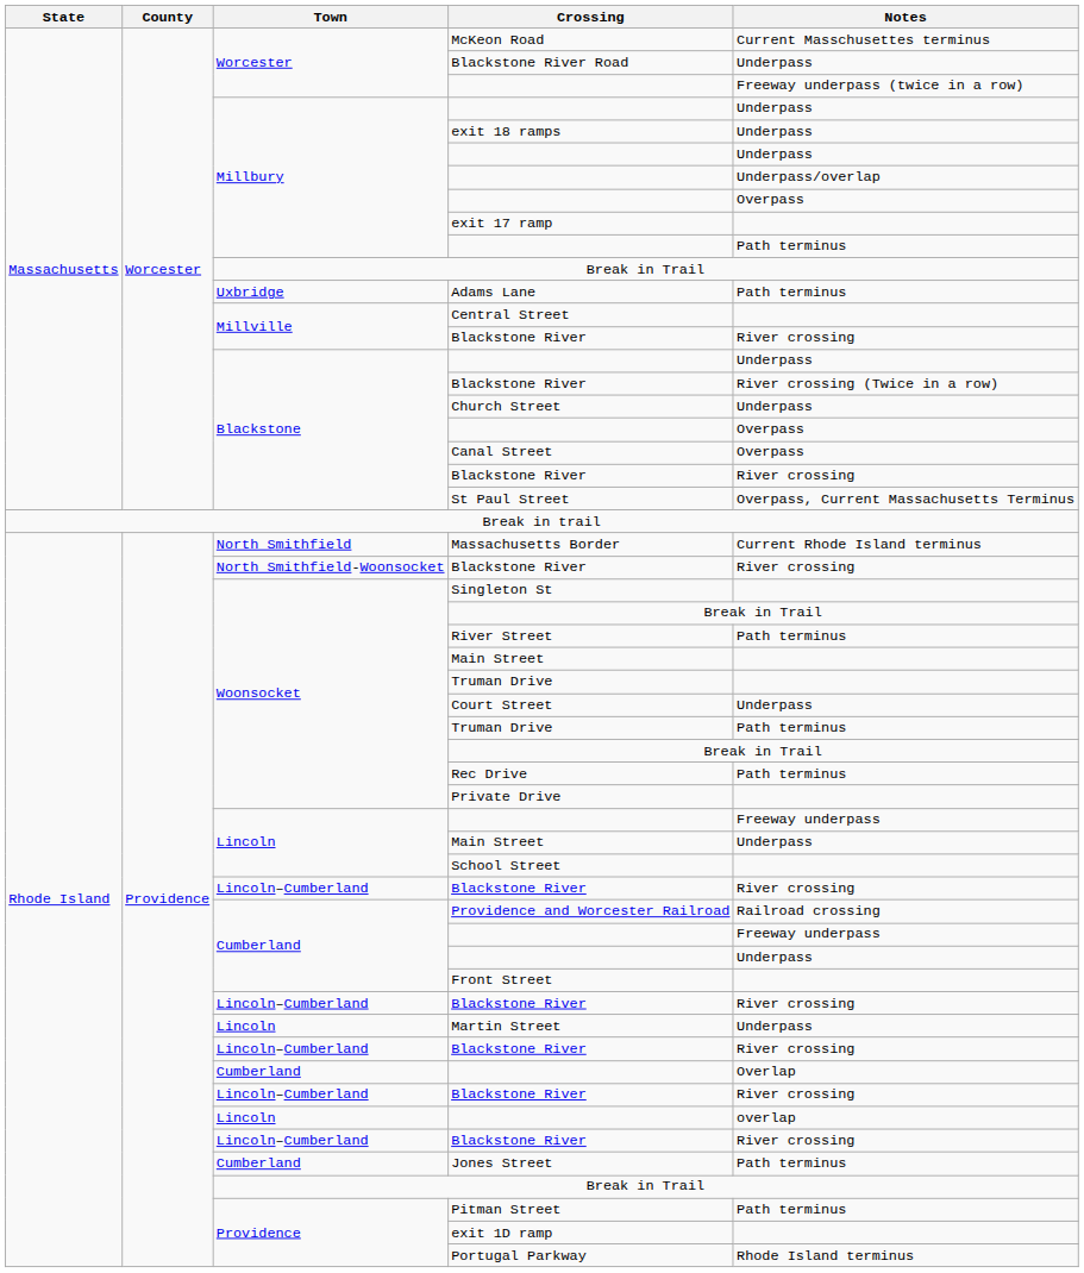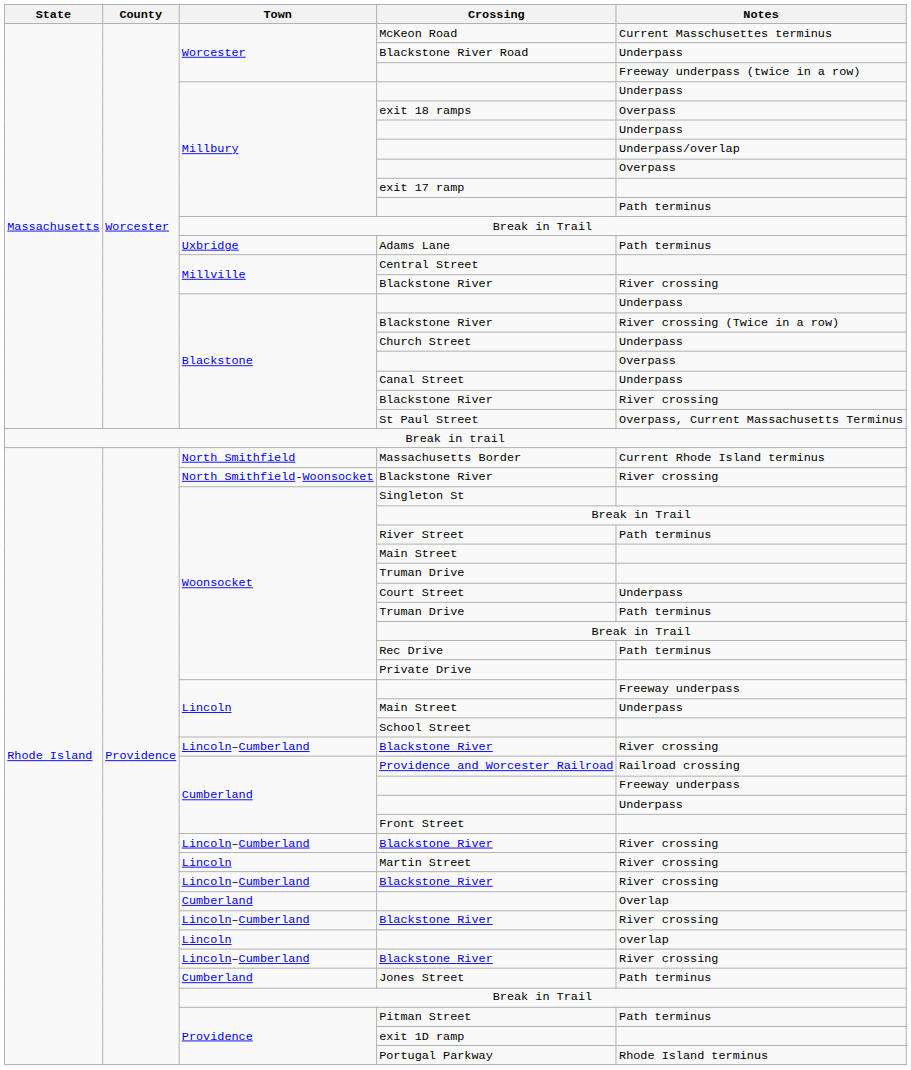 <table class="wikitable">
 <tr>
 <th scope="col">State</th>
 <th scope="col">County</th>
 <th scope="col">Town</th>
 <th scope="col">Crossing</th>
 <th scope="col">Notes</th>
 </tr>
 <tr>
 <td rowspan="21"><a href='#'>Massachusetts</a></td>
 <td rowspan="21"><a href='#'>Worcester</a></td>
 <td rowspan="3"><a href='#'>Worcester</a></td>
 <td>McKeon Road</td>
 <td>Current Masschusettes terminus</td>
 </tr>
 <tr>
 <td>Blackstone River Road</td>
 <td>Underpass</td>
 </tr>
 <tr>
 <td></td>
 <td>Freeway underpass (twice in a row)</td>
 </tr>
 <tr>
 <td rowspan="7"><a href='#'>Millbury</a></td>
 <td></td>
 <td>Underpass</td>
 </tr>
 <tr>
 <td> exit 18 ramps</td>
-<td>Underpass</td>
+<td>Overpass</td>
 </tr>
 <tr>
 <td></td>
 <td>Underpass</td>
 </tr>
 <tr>
 <td></td>
 <td>Underpass/overlap</td>
 </tr>
 <tr>
 <td></td>
 <td>Overpass</td>
 </tr>
 <tr>
 <td> exit 17 ramp</td>
 <td></td>
 </tr>
 <tr>
 <td></td>
 <td>Path terminus</td>
 </tr>
 <tr>
 <td colspan="3" align="center">Break in Trail</td>
 </tr>
 <tr>
 <td><a href='#'>Uxbridge</a></td>
 <td>Adams Lane</td>
 <td>Path terminus</td>
 </tr>
 <tr>
 <td rowspan="2"><a href='#'>Millville</a></td>
 <td>Central Street</td>
 <td></td>
 </tr>
 <tr>
 <td>Blackstone River</td>
 <td>River crossing</td>
 </tr>
 <tr>
 <td rowspan="7"><a href='#'>Blackstone</a></td>
 <td></td>
 <td>Underpass</td>
 </tr>
 <tr>
 <td>Blackstone River</td>
 <td>River crossing (Twice in a row)</td>
 </tr>
 <tr>
 <td>Church Street</td>
 <td>Underpass</td>
 </tr>
 <tr>
 <td></td>
 <td>Overpass</td>
 </tr>
 <tr>
 <td>Canal Street</td>
-<td>Overpass</td>
+<td>Underpass</td>
 </tr>
 <tr>
 <td>Blackstone River</td>
 <td>River crossing</td>
 </tr>
 <tr>
 <td>St Paul Street</td>
 <td>Overpass, Current Massachusetts Terminus</td>
 </tr>
 <tr>
 <td colspan="5" align="center">Break in trail</td>
 </tr>
 <tr>
 <td rowspan="32"><a href='#'>Rhode Island</a></td>
 <td rowspan="32"><a href='#'>Providence</a></td>
 <td rowspan="1"><a href='#'>North Smithfield</a></td>
 <td>Massachusetts Border</td>
 <td>Current Rhode Island terminus</td>
 </tr>
 <tr>
 <td rowspan="1"><a href='#'>North Smithfield</a>-<a href='#'>Woonsocket</a></td>
 <td>Blackstone River</td>
 <td>River crossing</td>
 </tr>
 <tr>
 <td rowspan="10"><a href='#'>Woonsocket</a></td>
 <td>Singleton St</td>
 </tr>
 <tr>
 <td colspan="3" align="center">Break in Trail</td>
 </tr>
 <tr>
 <td>River Street</td>
 <td>Path terminus</td>
 </tr>
 <tr>
 <td>Main Street</td>
 <td></td>
 </tr>
 <tr>
 <td>Truman Drive</td>
 <td></td>
 </tr>
 <tr>
 <td>Court Street</td>
 <td>Underpass</td>
 </tr>
 <tr>
 <td>Truman Drive</td>
 <td>Path terminus</td>
 </tr>
 <tr>
 <td colspan="2" align="center">Break in Trail</td>
 </tr>
 <tr>
 <td>Rec Drive</td>
 <td>Path terminus</td>
 </tr>
 <tr>
 <td>Private Drive</td>
 <td></td>
 </tr>
 <tr>
 <td rowspan="3"><a href='#'>Lincoln</a></td>
 <td></td>
 <td>Freeway underpass</td>
 </tr>
 <tr>
 <td>Main Street</td>
 <td>Underpass</td>
 </tr>
 <tr>
 <td>School Street</td>
 <td></td>
 </tr>
 <tr>
 <td><a href='#'>Lincoln</a>–<a href='#'>Cumberland</a></td>
 <td><a href='#'>Blackstone River</a></td>
 <td>River crossing</td>
 </tr>
 <tr>
 <td rowspan="4"><a href='#'>Cumberland</a></td>
 <td><a href='#'>Providence and Worcester Railroad</a></td>
 <td>Railroad crossing</td>
 </tr>
 <tr>
 <td></td>
 <td>Freeway underpass</td>
 </tr>
 <tr>
 <td></td>
 <td>Underpass</td>
 </tr>
 <tr>
 <td>Front Street</td>
 <td></td>
 </tr>
 <tr>
 <td><a href='#'>Lincoln</a>–<a href='#'>Cumberland</a></td>
 <td><a href='#'>Blackstone River</a></td>
 <td>River crossing</td>
 </tr>
 <tr>
 <td><a href='#'>Lincoln</a></td>
 <td>Martin Street</td>
-<td>Underpass</td>
+<td>River crossing</td>
 </tr>
 <tr>
 <td><a href='#'>Lincoln</a>–<a href='#'>Cumberland</a></td>
 <td><a href='#'>Blackstone River</a></td>
 <td>River crossing</td>
 </tr>
 <tr>
 <td><a href='#'>Cumberland</a></td>
 <td></td>
 <td>Overlap</td>
 </tr>
 <tr>
 <td><a href='#'>Lincoln</a>–<a href='#'>Cumberland</a></td>
 <td><a href='#'>Blackstone River</a></td>
 <td>River crossing</td>
 </tr>
 <tr>
 <td><a href='#'>Lincoln</a></td>
 <td></td>
 <td>overlap</td>
 </tr>
 <tr>
 <td><a href='#'>Lincoln</a>–<a href='#'>Cumberland</a></td>
 <td><a href='#'>Blackstone River</a></td>
 <td>River crossing</td>
 </tr>
 <tr>
 <td><a href='#'>Cumberland</a></td>
 <td>Jones Street</td>
 <td>Path terminus</td>
 </tr>
 <tr>
 <td colspan="3" align="center">Break in Trail</td>
 </tr>
 <tr>
 <td rowspan="3"><a href='#'>Providence</a></td>
 <td>Pitman Street</td>
 <td>Path terminus</td>
 </tr>
 <tr>
 <td> exit 1D ramp</td>
 </tr>
 <tr>
 <td>Portugal Parkway</td>
 <td>Rhode Island terminus</td>
 </tr>
 </table>
